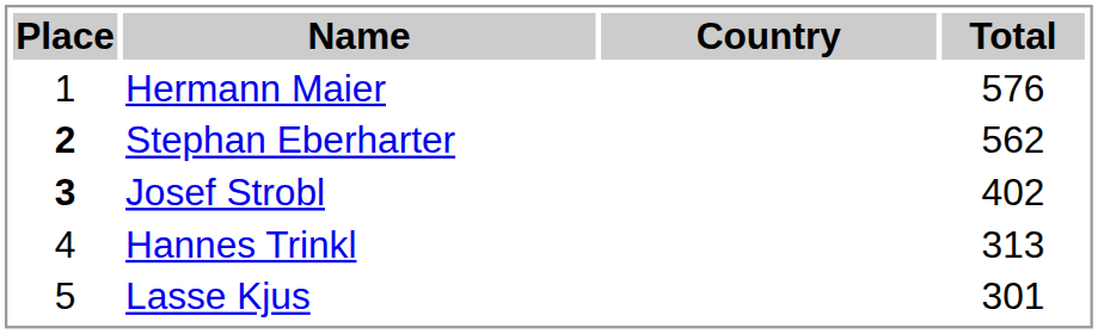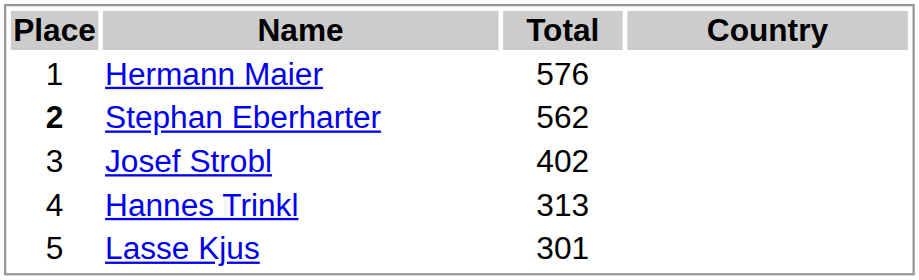 <table border="0" style="border: 1px solid #999; background-color:#FFFFFF; text-align:left; font-size:86%; line-height:15px;">
 <tr align="center" bgcolor="#CCCCCC">
 <th width=35>Place</th>
 <th width=170>Name</th>
+<th width=50>Total</th>
 <th width=120>Country</th>
-<th width=50>Total</th>
 </tr>
 <tr>
 <td align=center>1</td>
 <td><a href='#'>Hermann Maier</a></td>
+<td align=center>576</td>
 <td></td>
-<td align=center>576</td>
 </tr>
 <tr>
 <td align=center><strong>2</strong></td>
 <td><a href='#'>Stephan Eberharter</a></td>
+<td align=center>562</td>
 <td></td>
-<td align=center>562</td>
 </tr>
 <tr>
-<td align=center><strong>3</strong></td>
+<td align=center>3</td>
 <td><a href='#'>Josef Strobl</a></td>
+<td align=center>402</td>
 <td></td>
-<td align=center>402</td>
 </tr>
 <tr>
 <td align=center>4</td>
 <td><a href='#'>Hannes Trinkl</a></td>
+<td align=center>313</td>
 <td></td>
-<td align=center>313</td>
 </tr>
 <tr>
 <td align=center>5</td>
 <td><a href='#'>Lasse Kjus</a></td>
+<td align=center>301</td>
 <td></td>
-<td align=center>301</td>
 </tr>
 </table>
